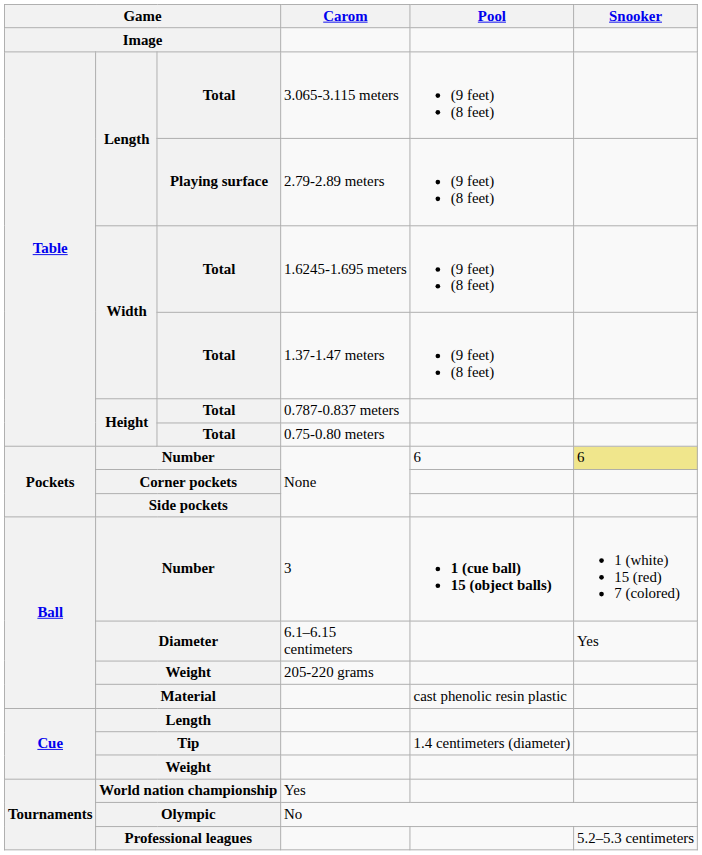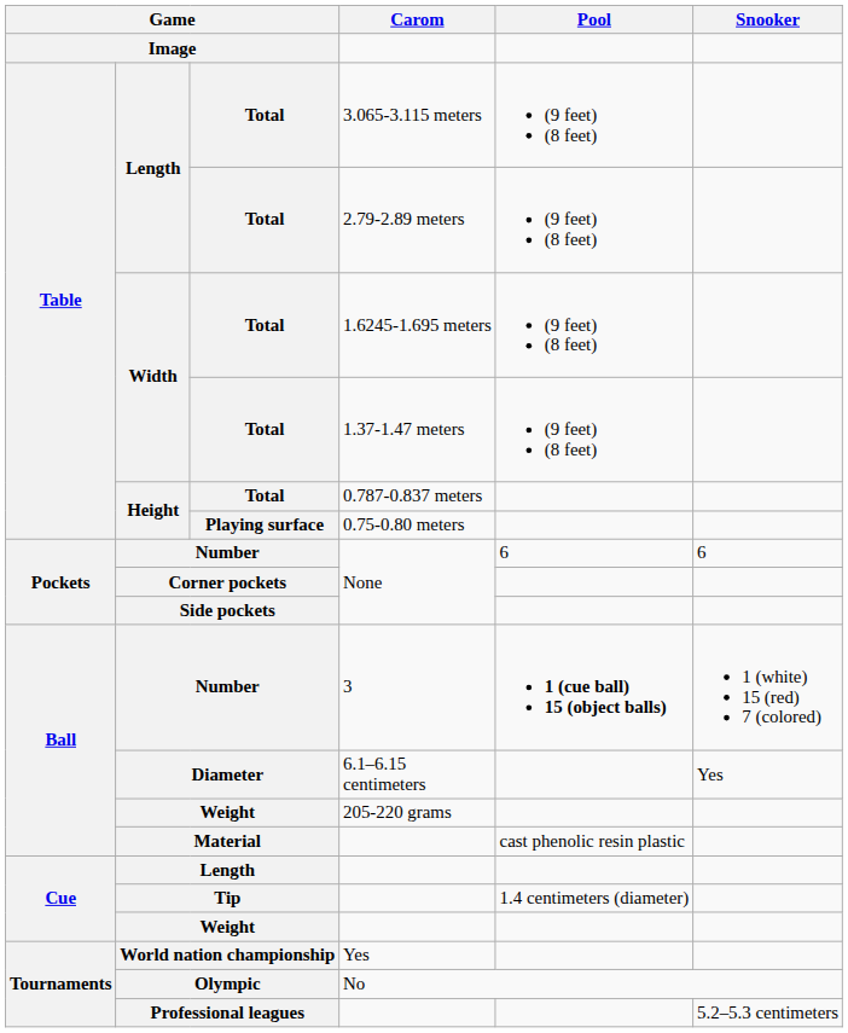 <table class="wikitable">
 <tr>
 <th colspan="3">Game</th>
 <th><a href='#'>Carom</a></th>
 <th><a href='#'>Pool</a></th>
 <th><a href='#'>Snooker</a></th>
 </tr>
 <tr>
 <th colspan="3">Image</th>
 <td></td>
 <td></td>
 <td></td>
 </tr>
 <tr>
 <th rowspan="6"><a href='#'>Table</a></th>
 <th rowspan="2">Length</th>
 <th>Total</th>
 <td>3.065-3.115 meters</td>
 <td><br><ul><li> (9 feet)</li><li> (8 feet)</li></ul></td>
 <td></td>
 </tr>
 <tr>
-<th>Playing surface</th>
+<th>Total</th>
 <td>2.79-2.89 meters</td>
 <td><br><ul><li> (9 feet)</li><li> (8 feet)</li></ul></td>
 <td></td>
 </tr>
 <tr>
 <th rowspan="2">Width</th>
 <th>Total</th>
 <td>1.6245-1.695 meters</td>
 <td><br><ul><li> (9 feet)</li><li> (8 feet)</li></ul></td>
 <td></td>
 </tr>
 <tr>
 <th>Total</th>
 <td>1.37-1.47 meters</td>
 <td><br><ul><li> (9 feet)</li><li> (8 feet)</li></ul></td>
 <td></td>
 </tr>
 <tr>
 <th rowspan="2">Height</th>
 <th>Total</th>
 <td>0.787-0.837 meters</td>
 <td></td>
 <td></td>
 </tr>
 <tr>
-<th>Total</th>
+<th>Playing surface</th>
 <td>0.75-0.80 meters</td>
 <td></td>
 <td></td>
 </tr>
 <tr>
 <th rowspan="3">Pockets</th>
 <th colspan="2">Number</th>
 <td rowspan="3">None</td>
 <td>6</td>
-<td style="background: khaki;">6</td>
+<td>6</td>
 </tr>
 <tr>
 <th colspan="2">Corner pockets</th>
 <td></td>
 <td></td>
 </tr>
 <tr>
 <th colspan="2">Side pockets</th>
 <td></td>
 <td></td>
 </tr>
 <tr>
 <th rowspan="4"><a href='#'>Ball</a></th>
 <th colspan="2">Number</th>
 <td>3</td>
 <td><strong><br><ul><li>1 (cue ball)</li><li>15 (object balls)</li></ul></strong></td>
 <td><br><ul><li>1 (white)</li><li>15 (red)</li><li>7 (colored)</li></ul></td>
 </tr>
 <tr>
 <th colspan="2">Diameter</th>
 <td>6.1–6.15<br>centimeters</td>
 <td></td>
 <td>Yes</td>
 </tr>
 <tr>
 <th colspan="2">Weight</th>
 <td>205-220 grams</td>
 <td></td>
 <td></td>
 </tr>
 <tr>
 <th colspan="2">Material</th>
 <td></td>
 <td>cast phenolic resin plastic</td>
 <td></td>
 </tr>
 <tr>
 <th rowspan="3"><a href='#'>Cue</a></th>
 <th colspan="2">Length</th>
 <td></td>
 <td></td>
 <td></td>
 </tr>
 <tr>
 <th colspan="2">Tip</th>
 <td></td>
 <td>1.4 centimeters (diameter)</td>
 <td></td>
 </tr>
 <tr>
 <th colspan="2">Weight</th>
 <td></td>
 <td></td>
 <td></td>
 </tr>
 <tr>
 <th rowspan="3">Tournaments</th>
 <th colspan="2">World nation championship</th>
 <td>Yes</td>
 <td></td>
 <td></td>
 </tr>
 <tr>
 <th colspan="2">Olympic</th>
 <td colspan="3">No</td>
 </tr>
 <tr>
 <th colspan="2">Professional leagues</th>
 <td></td>
 <td></td>
 <td>5.2–5.3 centimeters</td>
 </tr>
 </table>
